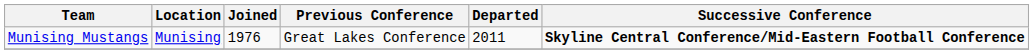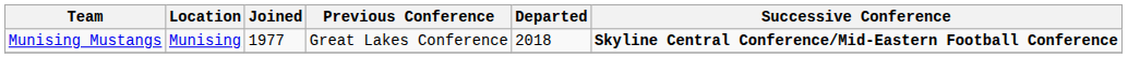 <table class="wikitable sortable">
 <tr>
 <th>Team</th>
 <th>Location</th>
 <th>Joined</th>
 <th>Previous Conference</th>
 <th>Departed</th>
 <th>Successive Conference</th>
 </tr>
 <tr>
 <td><a href='#'>Munising Mustangs</a></td>
 <td><a href='#'>Munising</a></td>
-<td>1976</td>
+<td>1977</td>
 <td>Great Lakes Conference</td>
-<td>2011</td>
+<td>2018</td>
 <td><strong>Skyline Central Conference/Mid-Eastern Football Conference</strong></td>
 </tr>
 <tr>
 </tr>
 </table>
